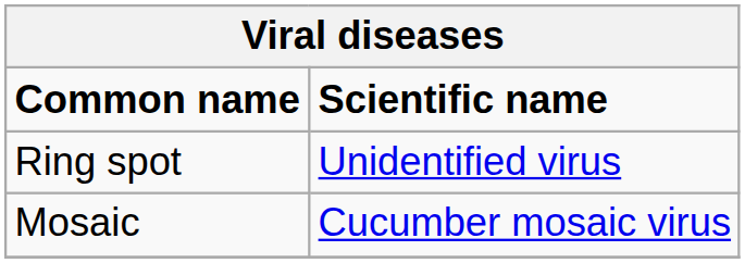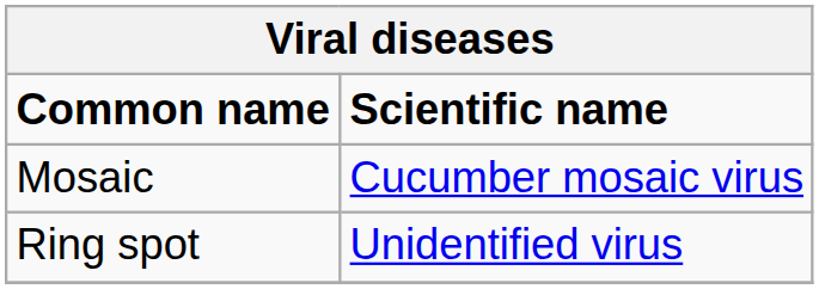 <table class="wikitable" style="clear">
 <tr>
 <th colspan=2><strong>Viral diseases</strong><br></th>
 </tr>
 <tr>
 <td><strong>Common name</strong></td>
 <td><strong>Scientific name</strong></td>
 </tr>
 <tr>
+<td>Mosaic</td>
+<td><a href='#'>Cucumber mosaic virus</a></td>
+</tr>
+<tr>
 <td>Ring spot</td>
 <td><a href='#'>Unidentified virus</a></td>
 </tr>
 <tr>
-<td>Mosaic</td>
-<td><a href='#'>Cucumber mosaic virus</a></td>
-</tr>
-<tr>
 </tr>
 </table>
